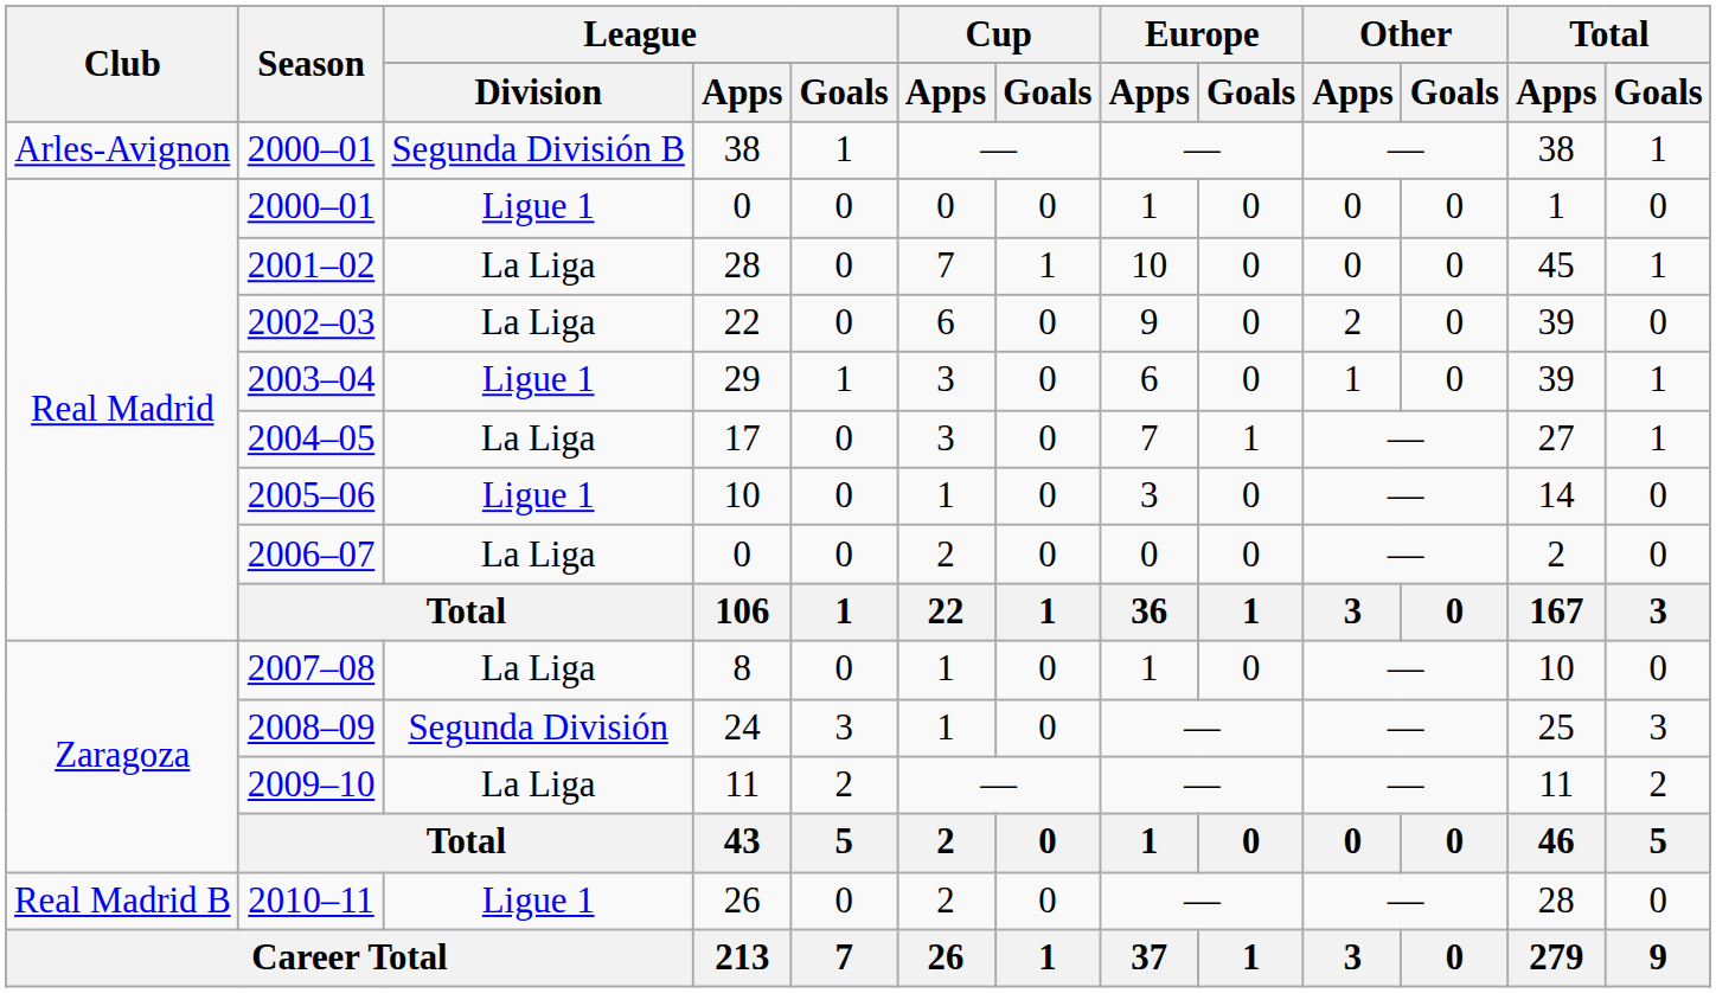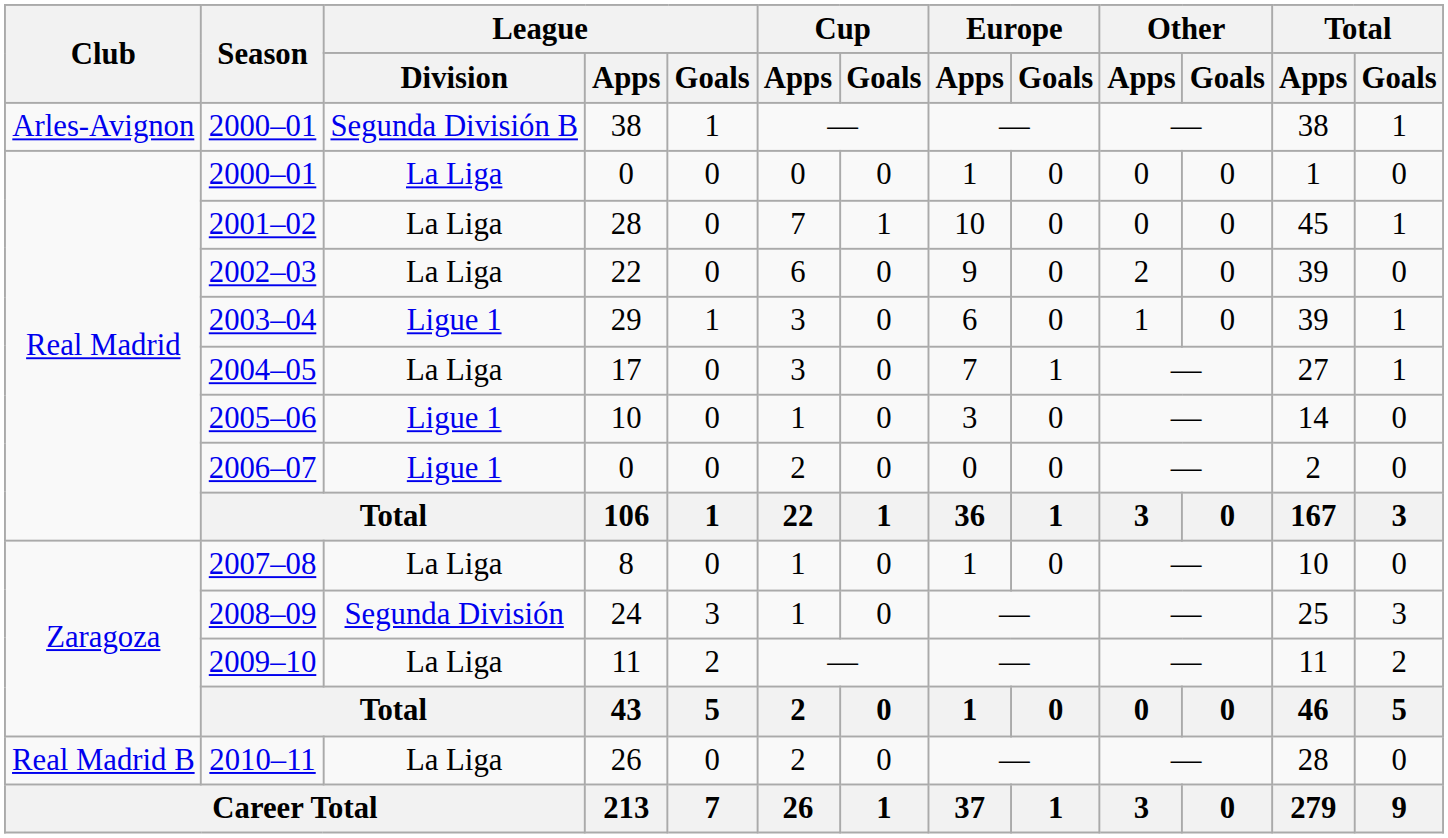 <table class="wikitable" style="text-align:center">
 <tr>
 <th rowspan="2">Club</th>
 <th rowspan="2">Season</th>
 <th colspan="3">League</th>
 <th colspan="2">Cup</th>
 <th colspan="2">Europe</th>
 <th colspan="2">Other</th>
 <th colspan="2">Total</th>
 </tr>
 <tr>
 <th>Division</th>
 <th>Apps</th>
 <th>Goals</th>
 <th>Apps</th>
 <th>Goals</th>
 <th>Apps</th>
 <th>Goals</th>
 <th>Apps</th>
 <th>Goals</th>
 <th>Apps</th>
 <th>Goals</th>
 </tr>
 <tr>
 <td><a href='#'>Arles-Avignon</a></td>
 <td><a href='#'>2000–01</a></td>
 <td><a href='#'>Segunda División B</a></td>
 <td>38</td>
 <td>1</td>
 <td colspan="2">—</td>
 <td colspan="2">—</td>
 <td colspan="2">—</td>
 <td>38</td>
 <td>1</td>
 </tr>
 <tr>
 <td rowspan="8"><a href='#'>Real Madrid</a></td>
 <td><a href='#'>2000–01</a></td>
-<td><a href='#'>Ligue 1</a></td>
+<td><a href='#'>La Liga</a></td>
 <td>0</td>
 <td>0</td>
 <td>0</td>
 <td>0</td>
 <td>1</td>
 <td>0</td>
 <td>0</td>
 <td>0</td>
 <td>1</td>
 <td>0</td>
 </tr>
 <tr>
 <td><a href='#'>2001–02</a></td>
 <td>La Liga</td>
 <td>28</td>
 <td>0</td>
 <td>7</td>
 <td>1</td>
 <td>10</td>
 <td>0</td>
 <td>0</td>
 <td>0</td>
 <td>45</td>
 <td>1</td>
 </tr>
 <tr>
 <td><a href='#'>2002–03</a></td>
 <td>La Liga</td>
 <td>22</td>
 <td>0</td>
 <td>6</td>
 <td>0</td>
 <td>9</td>
 <td>0</td>
 <td>2</td>
 <td>0</td>
 <td>39</td>
 <td>0</td>
 </tr>
 <tr>
 <td><a href='#'>2003–04</a></td>
 <td><a href='#'>Ligue 1</a></td>
 <td>29</td>
 <td>1</td>
 <td>3</td>
 <td>0</td>
 <td>6</td>
 <td>0</td>
 <td>1</td>
 <td>0</td>
 <td>39</td>
 <td>1</td>
 </tr>
 <tr>
 <td><a href='#'>2004–05</a></td>
 <td>La Liga</td>
 <td>17</td>
 <td>0</td>
 <td>3</td>
 <td>0</td>
 <td>7</td>
 <td>1</td>
 <td colspan="2">—</td>
 <td>27</td>
 <td>1</td>
 </tr>
 <tr>
 <td><a href='#'>2005–06</a></td>
 <td><a href='#'>Ligue 1</a></td>
 <td>10</td>
 <td>0</td>
 <td>1</td>
 <td>0</td>
 <td>3</td>
 <td>0</td>
 <td colspan="2">—</td>
 <td>14</td>
 <td>0</td>
 </tr>
 <tr>
 <td><a href='#'>2006–07</a></td>
-<td>La Liga</td>
+<td><a href='#'>Ligue 1</a></td>
 <td>0</td>
 <td>0</td>
 <td>2</td>
 <td>0</td>
 <td>0</td>
 <td>0</td>
 <td colspan="2">—</td>
 <td>2</td>
 <td>0</td>
 </tr>
 <tr>
 <th colspan="2">Total</th>
 <th>106</th>
 <th>1</th>
 <th>22</th>
 <th>1</th>
 <th>36</th>
 <th>1</th>
 <th>3</th>
 <th>0</th>
 <th>167</th>
 <th>3</th>
 </tr>
 <tr>
 <td rowspan="4"><a href='#'>Zaragoza</a></td>
 <td><a href='#'>2007–08</a></td>
 <td>La Liga</td>
 <td>8</td>
 <td>0</td>
 <td>1</td>
 <td>0</td>
 <td>1</td>
 <td>0</td>
 <td colspan="2">—</td>
 <td>10</td>
 <td>0</td>
 </tr>
 <tr>
 <td><a href='#'>2008–09</a></td>
 <td><a href='#'>Segunda División</a></td>
 <td>24</td>
 <td>3</td>
 <td>1</td>
 <td>0</td>
 <td colspan="2">—</td>
 <td colspan="2">—</td>
 <td>25</td>
 <td>3</td>
 </tr>
 <tr>
 <td><a href='#'>2009–10</a></td>
 <td>La Liga</td>
 <td>11</td>
 <td>2</td>
 <td colspan="2">—</td>
 <td colspan="2">—</td>
 <td colspan="2">—</td>
 <td>11</td>
 <td>2</td>
 </tr>
 <tr>
 <th colspan="2">Total</th>
 <th>43</th>
 <th>5</th>
 <th>2</th>
 <th>0</th>
 <th>1</th>
 <th>0</th>
 <th>0</th>
 <th>0</th>
 <th>46</th>
 <th>5</th>
 </tr>
 <tr>
 <td><a href='#'>Real Madrid B</a></td>
 <td><a href='#'>2010–11</a></td>
-<td><a href='#'>Ligue 1</a></td>
+<td>La Liga</td>
 <td>26</td>
 <td>0</td>
 <td>2</td>
 <td>0</td>
 <td colspan="2">—</td>
 <td colspan="2">—</td>
 <td>28</td>
 <td>0</td>
 </tr>
 <tr>
 <th colspan="3">Career Total</th>
 <th>213</th>
 <th>7</th>
 <th>26</th>
 <th>1</th>
 <th>37</th>
 <th>1</th>
 <th>3</th>
 <th>0</th>
 <th>279</th>
 <th>9</th>
 </tr>
 </table>
